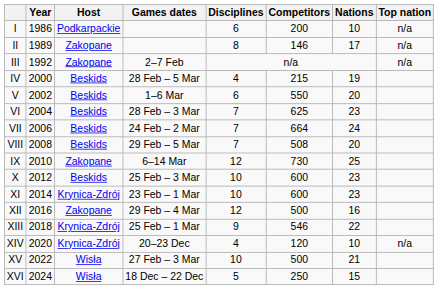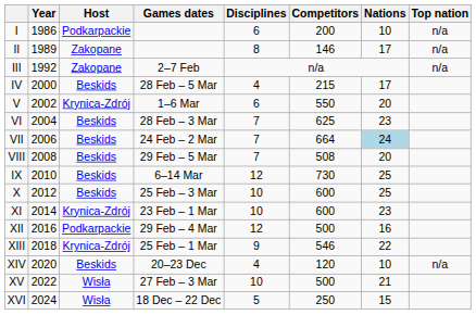 <table class="sortable wikitable" style="font-size: 85%; text-align:center;">
 <tr>
 <th></th>
 <th>Year</th>
 <th>Host</th>
 <th>Games dates</th>
 <th>Disciplines</th>
 <th>Competitors</th>
 <th>Nations</th>
 <th>Top nation</th>
 </tr>
 <tr>
 <td>I</td>
 <td>1986</td>
 <td> <a href='#'>Podkarpackie</a></td>
 <td></td>
 <td>6</td>
 <td>200</td>
 <td>10</td>
 <td>n/a</td>
 </tr>
 <tr>
 <td>II</td>
 <td>1989</td>
 <td> <a href='#'>Zakopane</a></td>
 <td></td>
 <td>8</td>
 <td>146</td>
 <td>17</td>
 <td>n/a</td>
 </tr>
 <tr>
 <td>III</td>
 <td>1992</td>
 <td> <a href='#'>Zakopane</a></td>
 <td>2–7 Feb</td>
 <td colspan="3">n/a</td>
 <td>n/a</td>
 </tr>
 <tr>
 <td>IV</td>
 <td>2000</td>
 <td> <a href='#'>Beskids</a></td>
 <td>28 Feb – 5 Mar</td>
 <td>4</td>
 <td>215</td>
-<td>19</td>
+<td>17</td>
 <td></td>
 </tr>
 <tr>
 <td>V</td>
 <td>2002</td>
-<td> <a href='#'>Beskids</a></td>
+<td> <a href='#'>Krynica-Zdrój</a></td>
 <td>1–6 Mar</td>
 <td>6</td>
 <td>550</td>
 <td>20</td>
 <td></td>
 </tr>
 <tr>
 <td>VI</td>
 <td>2004</td>
 <td> <a href='#'>Beskids</a></td>
 <td>28 Feb – 3 Mar</td>
 <td>7</td>
 <td>625</td>
 <td>23</td>
 <td></td>
 </tr>
 <tr>
 <td>VII</td>
 <td>2006</td>
 <td> <a href='#'>Beskids</a></td>
 <td>24 Feb – 2 Mar</td>
 <td>7</td>
 <td>664</td>
-<td>24</td>
+<td style="background: lightblue;">24</td>
 <td></td>
 </tr>
 <tr>
 <td>VIII</td>
 <td>2008</td>
 <td> <a href='#'>Beskids</a></td>
 <td>29 Feb – 5 Mar</td>
 <td>7</td>
 <td>508</td>
 <td>20</td>
 <td></td>
 </tr>
 <tr>
 <td>IX</td>
 <td>2010</td>
-<td> <a href='#'>Zakopane</a></td>
+<td> <a href='#'>Beskids</a></td>
 <td>6–14 Mar</td>
 <td>12</td>
 <td>730</td>
 <td>25</td>
 <td></td>
 </tr>
 <tr>
 <td>X</td>
 <td>2012</td>
 <td> <a href='#'>Beskids</a></td>
 <td>25 Feb – 3 Mar</td>
 <td>10</td>
 <td>600</td>
-<td>23</td>
+<td>25</td>
 <td></td>
 </tr>
 <tr>
 <td>XI</td>
 <td>2014</td>
 <td> <a href='#'>Krynica-Zdrój</a></td>
 <td>23 Feb – 1 Mar</td>
 <td>10</td>
 <td>600</td>
 <td>23</td>
 <td></td>
 </tr>
 <tr>
 <td>XII</td>
 <td>2016</td>
-<td> <a href='#'>Zakopane</a></td>
+<td> <a href='#'>Podkarpackie</a></td>
 <td>29 Feb – 4 Mar</td>
 <td>12</td>
 <td>500</td>
 <td>16</td>
 <td></td>
 </tr>
 <tr>
 <td>XIII</td>
 <td>2018</td>
 <td> <a href='#'>Krynica-Zdrój</a></td>
 <td>25 Feb – 1 Mar</td>
 <td>9</td>
 <td>546</td>
 <td>22</td>
 <td></td>
 </tr>
 <tr>
 <td>XIV</td>
 <td>2020</td>
-<td> <a href='#'>Krynica-Zdrój</a></td>
+<td> <a href='#'>Beskids</a></td>
 <td>20–23 Dec</td>
 <td>4</td>
 <td>120</td>
 <td>10</td>
 <td>n/a</td>
 </tr>
 <tr>
 <td>XV</td>
 <td>2022</td>
 <td> <a href='#'>Wisła</a></td>
 <td>27 Feb – 3 Mar</td>
 <td>10</td>
 <td>500</td>
 <td>21</td>
 <td></td>
 </tr>
 <tr>
 <td>XVI</td>
 <td>2024</td>
 <td> <a href='#'>Wisła</a></td>
 <td>18 Dec – 22 Dec</td>
 <td>5</td>
 <td>250</td>
 <td>15</td>
 <td></td>
 </tr>
 </table>
